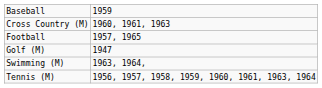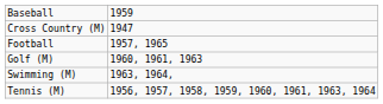 <table class="wikitable">
 <tr>
 <td>Baseball</td>
 <td>1959</td>
 </tr>
 <tr>
 <td>Cross Country (M)</td>
-<td>1960, 1961, 1963</td>
+<td>1947</td>
 </tr>
 <tr>
 <td>Football</td>
 <td>1957, 1965</td>
 </tr>
 <tr>
 <td>Golf (M)</td>
-<td>1947</td>
+<td>1960, 1961, 1963</td>
 </tr>
 <tr>
 <td>Swimming (M)</td>
 <td>1963, 1964,</td>
 </tr>
 <tr>
 <td>Tennis (M)</td>
 <td>1956, 1957, 1958, 1959, 1960, 1961, 1963, 1964</td>
 </tr>
 </table>
